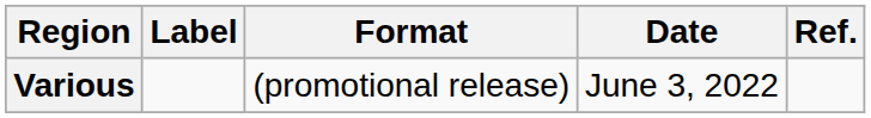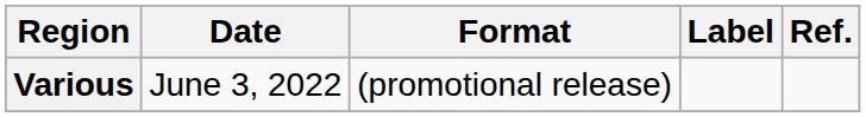 <table class="wikitable plainrowheaders">
 <tr>
 <th scope="col">Region</th>
+<th scope="col">Date</th>
+<th scope="col">Format</th>
 <th scope="col">Label</th>
-<th scope="col">Format</th>
-<th scope="col">Date</th>
 <th scope="col">Ref.</th>
 </tr>
 <tr>
 <th scope="row">Various</th>
+<td>June 3, 2022</td>
+<td> (promotional release)</td>
 <td></td>
-<td> (promotional release)</td>
-<td>June 3, 2022</td>
 <td></td>
 </tr>
 </table>
